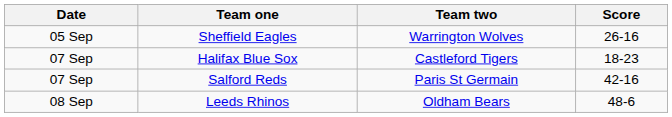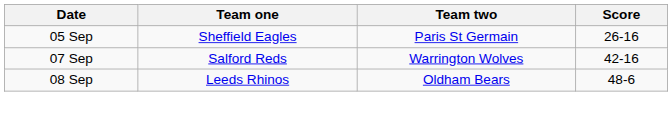 <table class="wikitable" style="text-align: center">
 <tr>
 <th width=150>Date</th>
 <th width=250>Team one</th>
 <th width=250>Team two</th>
 <th width=100>Score</th>
 </tr>
 <tr>
 <td>05 Sep</td>
 <td><a href='#'>Sheffield Eagles</a></td>
-<td><a href='#'>Warrington Wolves</a></td>
+<td><a href='#'>Paris St Germain</a></td>
 <td>26-16</td>
 </tr>
 <tr>
 <td>07 Sep</td>
-<td><a href='#'>Halifax Blue Sox</a></td>
-<td><a href='#'>Castleford Tigers</a></td>
-<td>18-23</td>
-</tr>
-<tr>
-<td>07 Sep</td>
 <td><a href='#'>Salford Reds</a></td>
-<td><a href='#'>Paris St Germain</a></td>
+<td><a href='#'>Warrington Wolves</a></td>
 <td>42-16</td>
 </tr>
 <tr>
 <td>08 Sep</td>
 <td><a href='#'>Leeds Rhinos</a></td>
 <td><a href='#'>Oldham Bears</a></td>
 <td>48-6</td>
 </tr>
 </table>
